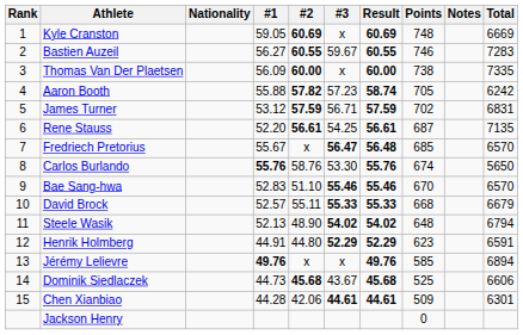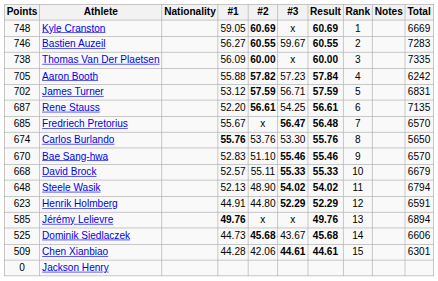 <table class="wikitable sortable" style="text-align:center">
 <tr>
-<th>Rank</th>
+<th>Points</th>
 <th>Athlete</th>
 <th>Nationality</th>
 <th>#1</th>
 <th>#2</th>
 <th>#3</th>
 <th>Result</th>
-<th>Points</th>
+<th>Rank</th>
 <th>Notes</th>
 <th>Total</th>
 </tr>
 <tr>
-<td>1</td>
+<td>748</td>
 <td align=left><a href='#'>Kyle Cranston</a></td>
 <td align=left></td>
 <td>59.05</td>
 <td><strong>60.69</strong></td>
 <td>x</td>
 <td><strong>60.69</strong></td>
-<td>748</td>
+<td>1</td>
 <td></td>
 <td>6669</td>
 </tr>
 <tr>
-<td>2</td>
+<td>746</td>
 <td align=left><a href='#'>Bastien Auzeil</a></td>
 <td align=left></td>
 <td>56.27</td>
 <td><strong>60.55</strong></td>
 <td>59.67</td>
 <td><strong>60.55</strong></td>
-<td>746</td>
+<td>2</td>
 <td></td>
 <td>7283</td>
 </tr>
 <tr>
-<td>3</td>
+<td>738</td>
 <td align=left><a href='#'>Thomas Van Der Plaetsen</a></td>
 <td align=left></td>
 <td>56.09</td>
 <td><strong>60.00</strong></td>
 <td>x</td>
 <td><strong>60.00</strong></td>
-<td>738</td>
+<td>3</td>
 <td></td>
 <td>7335</td>
 </tr>
 <tr>
-<td>4</td>
+<td>705</td>
 <td align=left><a href='#'>Aaron Booth</a></td>
 <td align=left></td>
 <td>55.88</td>
 <td><strong>57.82</strong></td>
 <td>57.23</td>
-<td><strong>58.74</strong></td>
-<td>705</td>
+<td><strong>57.84</strong></td>
+<td>4</td>
 <td></td>
 <td>6242</td>
 </tr>
 <tr>
-<td>5</td>
+<td>702</td>
 <td align=left><a href='#'>James Turner</a></td>
 <td align=left></td>
 <td>53.12</td>
 <td><strong>57.59</strong></td>
 <td>56.71</td>
 <td><strong>57.59</strong></td>
-<td>702</td>
+<td>5</td>
 <td></td>
 <td>6831</td>
 </tr>
 <tr>
-<td>6</td>
+<td>687</td>
 <td align=left><a href='#'>Rene Stauss</a></td>
 <td align=left></td>
 <td>52.20</td>
 <td><strong>56.61</strong></td>
 <td>54.25</td>
 <td><strong>56.61</strong></td>
-<td>687</td>
+<td>6</td>
 <td></td>
 <td>7135</td>
 </tr>
 <tr>
-<td>7</td>
+<td>685</td>
 <td align=left><a href='#'>Fredriech Pretorius</a></td>
 <td align=left></td>
 <td>55.67</td>
 <td>x</td>
 <td><strong>56.47</strong></td>
 <td><strong>56.48</strong></td>
-<td>685</td>
+<td>7</td>
 <td></td>
 <td>6570</td>
 </tr>
 <tr>
-<td>8</td>
+<td>674</td>
 <td align=left><a href='#'>Carlos Burlando</a></td>
 <td align=left></td>
 <td><strong>55.76</strong></td>
-<td>58.76</td>
+<td>53.76</td>
 <td>53.30</td>
 <td><strong>55.76</strong></td>
-<td>674</td>
+<td>8</td>
 <td></td>
 <td>5650</td>
 </tr>
 <tr>
-<td>9</td>
+<td>670</td>
 <td align=left><a href='#'>Bae Sang-hwa</a></td>
 <td align=left></td>
 <td>52.83</td>
 <td>51.10</td>
 <td><strong>55.46</strong></td>
 <td><strong>55.46</strong></td>
-<td>670</td>
+<td>9</td>
 <td></td>
 <td>6570</td>
 </tr>
 <tr>
-<td>10</td>
+<td>668</td>
 <td align=left><a href='#'>David Brock</a></td>
 <td align=left></td>
 <td>52.57</td>
 <td>55.11</td>
 <td><strong>55.33</strong></td>
 <td><strong>55.33</strong></td>
-<td>668</td>
+<td>10</td>
 <td></td>
 <td>6679</td>
 </tr>
 <tr>
-<td>11</td>
+<td>648</td>
 <td align=left><a href='#'>Steele Wasik</a></td>
 <td align=left></td>
 <td>52.13</td>
 <td>48.90</td>
 <td><strong>54.02</strong></td>
 <td><strong>54.02</strong></td>
-<td>648</td>
+<td>11</td>
 <td></td>
 <td>6794</td>
 </tr>
 <tr>
-<td>12</td>
+<td>623</td>
 <td align=left><a href='#'>Henrik Holmberg</a></td>
 <td align=left></td>
 <td>44.91</td>
 <td>44.80</td>
 <td><strong>52.29</strong></td>
 <td><strong>52.29</strong></td>
-<td>623</td>
+<td>12</td>
 <td></td>
 <td>6591</td>
 </tr>
 <tr>
-<td>13</td>
+<td>585</td>
 <td align=left><a href='#'>Jérémy Lelievre</a></td>
 <td align=left></td>
 <td><strong>49.76</strong></td>
 <td>x</td>
 <td>x</td>
 <td><strong>49.76</strong></td>
-<td>585</td>
+<td>13</td>
 <td></td>
 <td>6894</td>
 </tr>
 <tr>
-<td>14</td>
+<td>525</td>
 <td align=left><a href='#'>Dominik Siedlaczek</a></td>
 <td align=left></td>
 <td>44.73</td>
 <td><strong>45.68</strong></td>
 <td>43.67</td>
 <td><strong>45.68</strong></td>
-<td>525</td>
+<td>14</td>
 <td></td>
 <td>6606</td>
 </tr>
 <tr>
-<td>15</td>
+<td>509</td>
 <td align=left><a href='#'>Chen Xianbiao</a></td>
 <td align=left></td>
 <td>44.28</td>
 <td>42.06</td>
 <td><strong>44.61</strong></td>
 <td><strong>44.61</strong></td>
-<td>509</td>
+<td>15</td>
 <td></td>
 <td>6301</td>
 </tr>
 <tr>
-<td></td>
+<td>0</td>
 <td align=left><a href='#'>Jackson Henry</a></td>
 <td align=left></td>
 <td></td>
 <td></td>
 <td></td>
 <td><strong></strong></td>
-<td>0</td>
+<td></td>
 <td></td>
 <td></td>
 </tr>
 </table>
